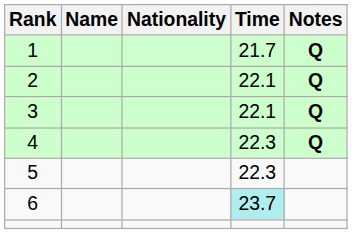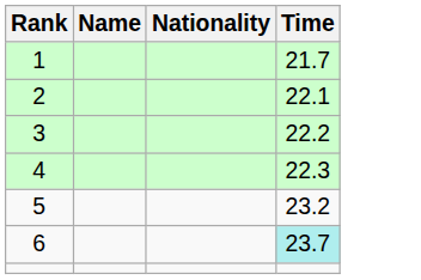 <table class="wikitable sortable" style="text-align:center">
 <tr>
 <th>Rank</th>
 <th>Name</th>
 <th>Nationality</th>
 <th>Time</th>
-<th>Notes</th>
 </tr>
 <tr bgcolor=ccffcc>
 <td>1</td>
 <td align=left></td>
 <td align=left></td>
 <td>21.7</td>
-<td><strong>Q</strong></td>
 </tr>
 <tr bgcolor=ccffcc>
 <td>2</td>
 <td align=left></td>
 <td align=left></td>
 <td>22.1</td>
-<td><strong>Q</strong></td>
 </tr>
 <tr bgcolor=ccffcc>
 <td>3</td>
 <td align=left></td>
 <td align=left></td>
-<td>22.1</td>
-<td><strong>Q</strong></td>
+<td>22.2</td>
 </tr>
 <tr bgcolor=ccffcc>
 <td>4</td>
 <td align=left></td>
 <td align=left></td>
 <td>22.3</td>
-<td><strong>Q</strong></td>
 </tr>
 <tr>
 <td>5</td>
 <td align=left></td>
 <td align=left></td>
-<td>22.3</td>
-<td></td>
+<td>23.2</td>
 </tr>
 <tr>
 <td>6</td>
 <td align=left></td>
 <td align=left></td>
 <td style="background: paleturquoise;">23.7</td>
-<td></td>
 </tr>
 <tr>
 <td></td>
 <td align=left></td>
 <td align=left></td>
 <td></td>
-<td></td>
 </tr>
 </table>
